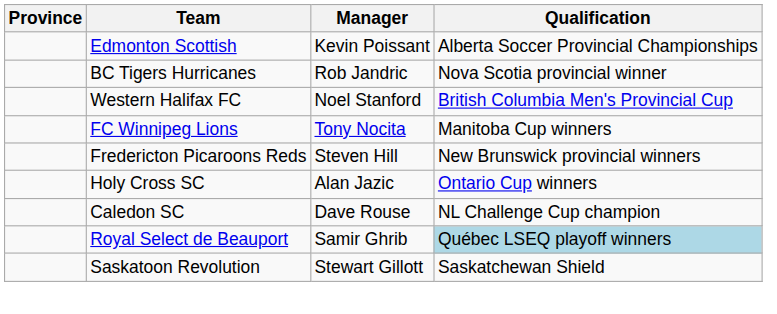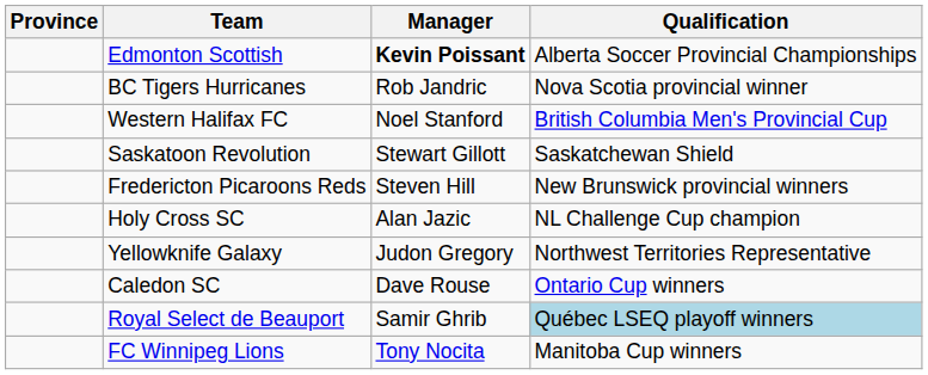 <table class="wikitable">
 <tr>
 <th>Province</th>
 <th>Team</th>
 <th>Manager</th>
 <th>Qualification</th>
 </tr>
 <tr>
 <td></td>
 <td><a href='#'>Edmonton Scottish</a></td>
-<td>Kevin Poissant</td>
+<td><strong>Kevin Poissant</strong></td>
 <td>Alberta Soccer Provincial Championships</td>
 </tr>
 <tr>
 <td></td>
 <td>BC Tigers Hurricanes</td>
 <td>Rob Jandric</td>
 <td>Nova Scotia provincial winner</td>
 </tr>
 <tr>
 <td></td>
 <td>Western Halifax FC</td>
 <td>Noel Stanford</td>
 <td><a href='#'>British Columbia Men's Provincial Cup</a></td>
 </tr>
 <tr>
 <td></td>
-<td><a href='#'>FC Winnipeg Lions</a></td>
-<td><a href='#'>Tony Nocita</a></td>
-<td>Manitoba Cup winners</td>
+<td>Saskatoon Revolution</td>
+<td>Stewart Gillott</td>
+<td>Saskatchewan Shield</td>
 </tr>
 <tr>
 <td></td>
 <td>Fredericton Picaroons Reds</td>
 <td>Steven Hill</td>
 <td>New Brunswick provincial winners</td>
 </tr>
 <tr>
 <td></td>
 <td>Holy Cross SC</td>
 <td>Alan Jazic</td>
-<td><a href='#'>Ontario Cup</a> winners</td>
+<td>NL Challenge Cup champion</td>
+</tr>
+<tr>
+<td></td>
+<td>Yellowknife Galaxy</td>
+<td>Judon Gregory</td>
+<td>Northwest Territories Representative</td>
 </tr>
 <tr>
 <td></td>
 <td>Caledon SC</td>
 <td>Dave Rouse</td>
-<td>NL Challenge Cup champion</td>
+<td><a href='#'>Ontario Cup</a> winners</td>
 </tr>
 <tr>
 <td></td>
 <td><a href='#'>Royal Select de Beauport</a></td>
 <td>Samir Ghrib</td>
 <td style="background: lightblue;">Québec LSEQ playoff winners</td>
 </tr>
 <tr>
 <td></td>
-<td>Saskatoon Revolution</td>
-<td>Stewart Gillott</td>
-<td>Saskatchewan Shield</td>
+<td><a href='#'>FC Winnipeg Lions</a></td>
+<td><a href='#'>Tony Nocita</a></td>
+<td>Manitoba Cup winners</td>
 </tr>
 </table>
